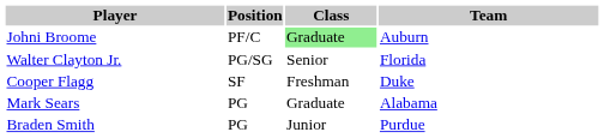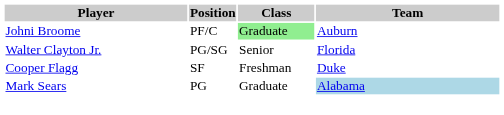 <table style="width:600px" "border:'1' 'solid' 'gray'">
 <tr>
 <th style="background:#ccc; width:40%;">Player</th>
 <th style="background:#ccc; width:4%;">Position</th>
 <th style="background:#ccc; width:16%;">Class</th>
 <th style="background:#ccc; width:40%;">Team</th>
 </tr>
 <tr>
 <td><a href='#'>Johni Broome</a></td>
 <td>PF/C</td>
 <td style="background: lightgreen;">Graduate</td>
 <td><a href='#'>Auburn</a></td>
 </tr>
 <tr>
 <td><a href='#'>Walter Clayton Jr.</a></td>
 <td>PG/SG</td>
 <td>Senior</td>
 <td><a href='#'>Florida</a></td>
 </tr>
 <tr>
 <td><a href='#'>Cooper Flagg</a></td>
 <td>SF</td>
 <td>Freshman</td>
 <td><a href='#'>Duke</a></td>
 </tr>
 <tr>
 <td><a href='#'>Mark Sears</a></td>
 <td>PG</td>
 <td>Graduate</td>
-<td><a href='#'>Alabama</a></td>
-</tr>
-<tr>
-<td><a href='#'>Braden Smith</a></td>
-<td>PG</td>
-<td>Junior</td>
-<td><a href='#'>Purdue</a></td>
+<td style="background: lightblue;"><a href='#'>Alabama</a></td>
 </tr>
 </table>
